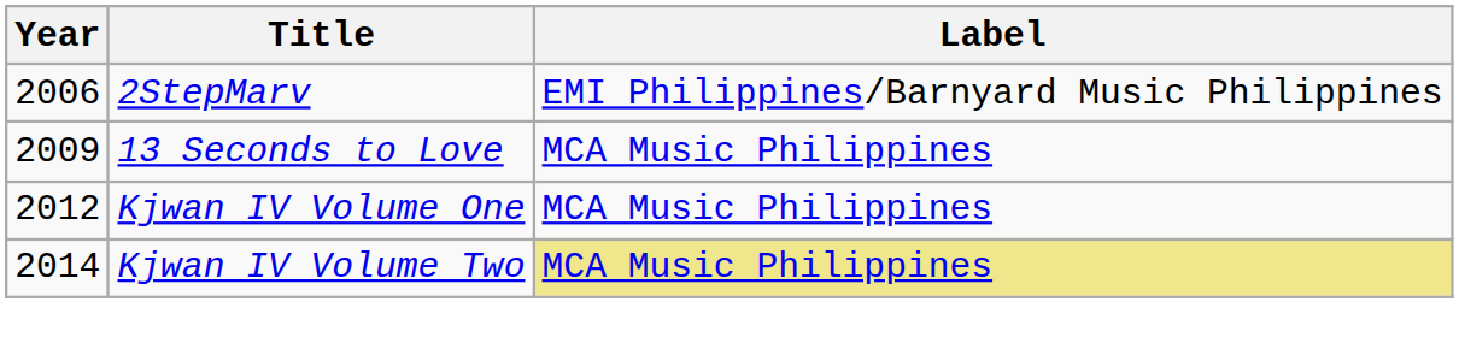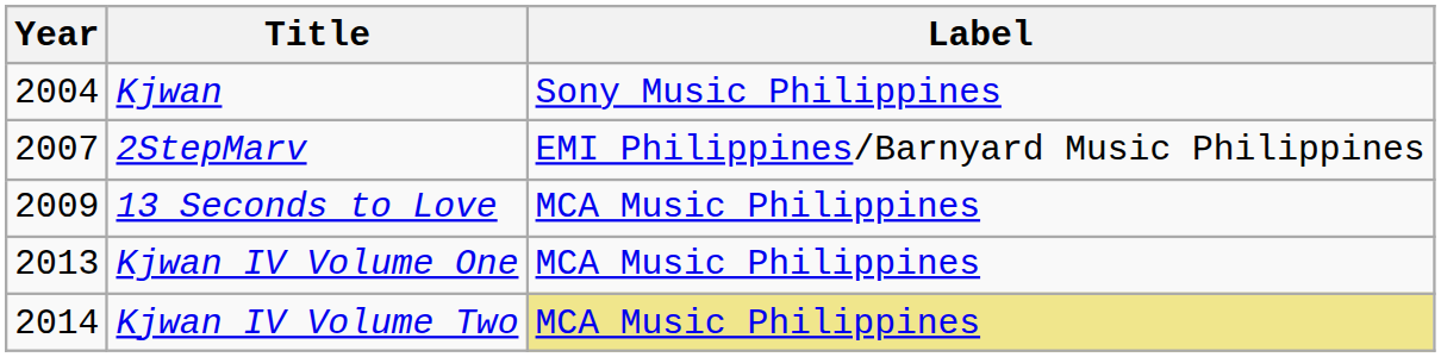 <table class="wikitable">
 <tr>
 <th>Year</th>
 <th>Title</th>
 <th>Label</th>
 </tr>
 <tr>
-<td>2006</td>
+<td>2004</td>
+<td><em><a href='#'>Kjwan</a></em></td>
+<td><a href='#'>Sony Music Philippines</a></td>
+</tr>
+<tr>
+<td>2007</td>
 <td><em><a href='#'>2StepMarv</a></em></td>
 <td><a href='#'>EMI Philippines</a>/Barnyard Music Philippines</td>
 </tr>
 <tr>
 <td>2009</td>
 <td><em><a href='#'>13 Seconds to Love</a></em></td>
 <td><a href='#'>MCA Music Philippines</a></td>
 </tr>
 <tr>
-<td>2012</td>
+<td>2013</td>
 <td><em><a href='#'>Kjwan IV Volume One</a></em></td>
 <td><a href='#'>MCA Music Philippines</a></td>
 </tr>
 <tr>
 <td>2014</td>
 <td><em><a href='#'>Kjwan IV Volume Two</a></em></td>
 <td style="background: khaki;"><a href='#'>MCA Music Philippines</a></td>
 </tr>
 </table>
